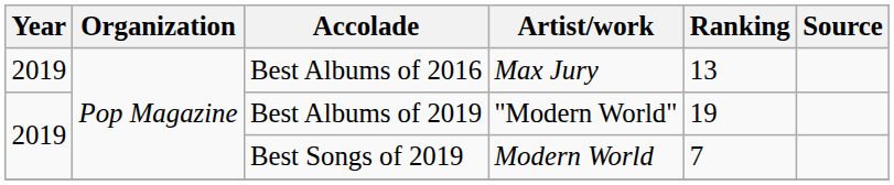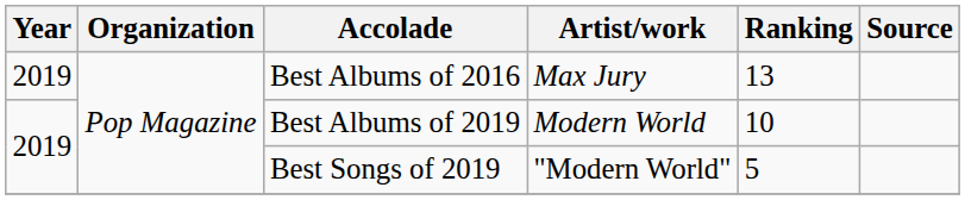 <table class="wikitable">
 <tr>
 <th>Year</th>
 <th>Organization</th>
 <th>Accolade</th>
 <th>Artist/work</th>
 <th>Ranking</th>
 <th>Source</th>
 </tr>
 <tr>
 <td>2019</td>
 <td rowspan=3><em>Pop Magazine</em></td>
 <td>Best Albums of 2016</td>
 <td><em>Max Jury</em></td>
 <td>13</td>
 <td></td>
 </tr>
 <tr>
 <td rowspan=2>2019</td>
 <td>Best Albums of 2019</td>
-<td>"Modern World"</td>
-<td>19</td>
+<td><em>Modern World</em></td>
+<td>10</td>
 <td></td>
 </tr>
 <tr>
 <td>Best Songs of 2019</td>
-<td><em>Modern World</em></td>
-<td>7</td>
+<td>"Modern World"</td>
+<td>5</td>
 <td></td>
 </tr>
 <tr>
 </tr>
 </table>
